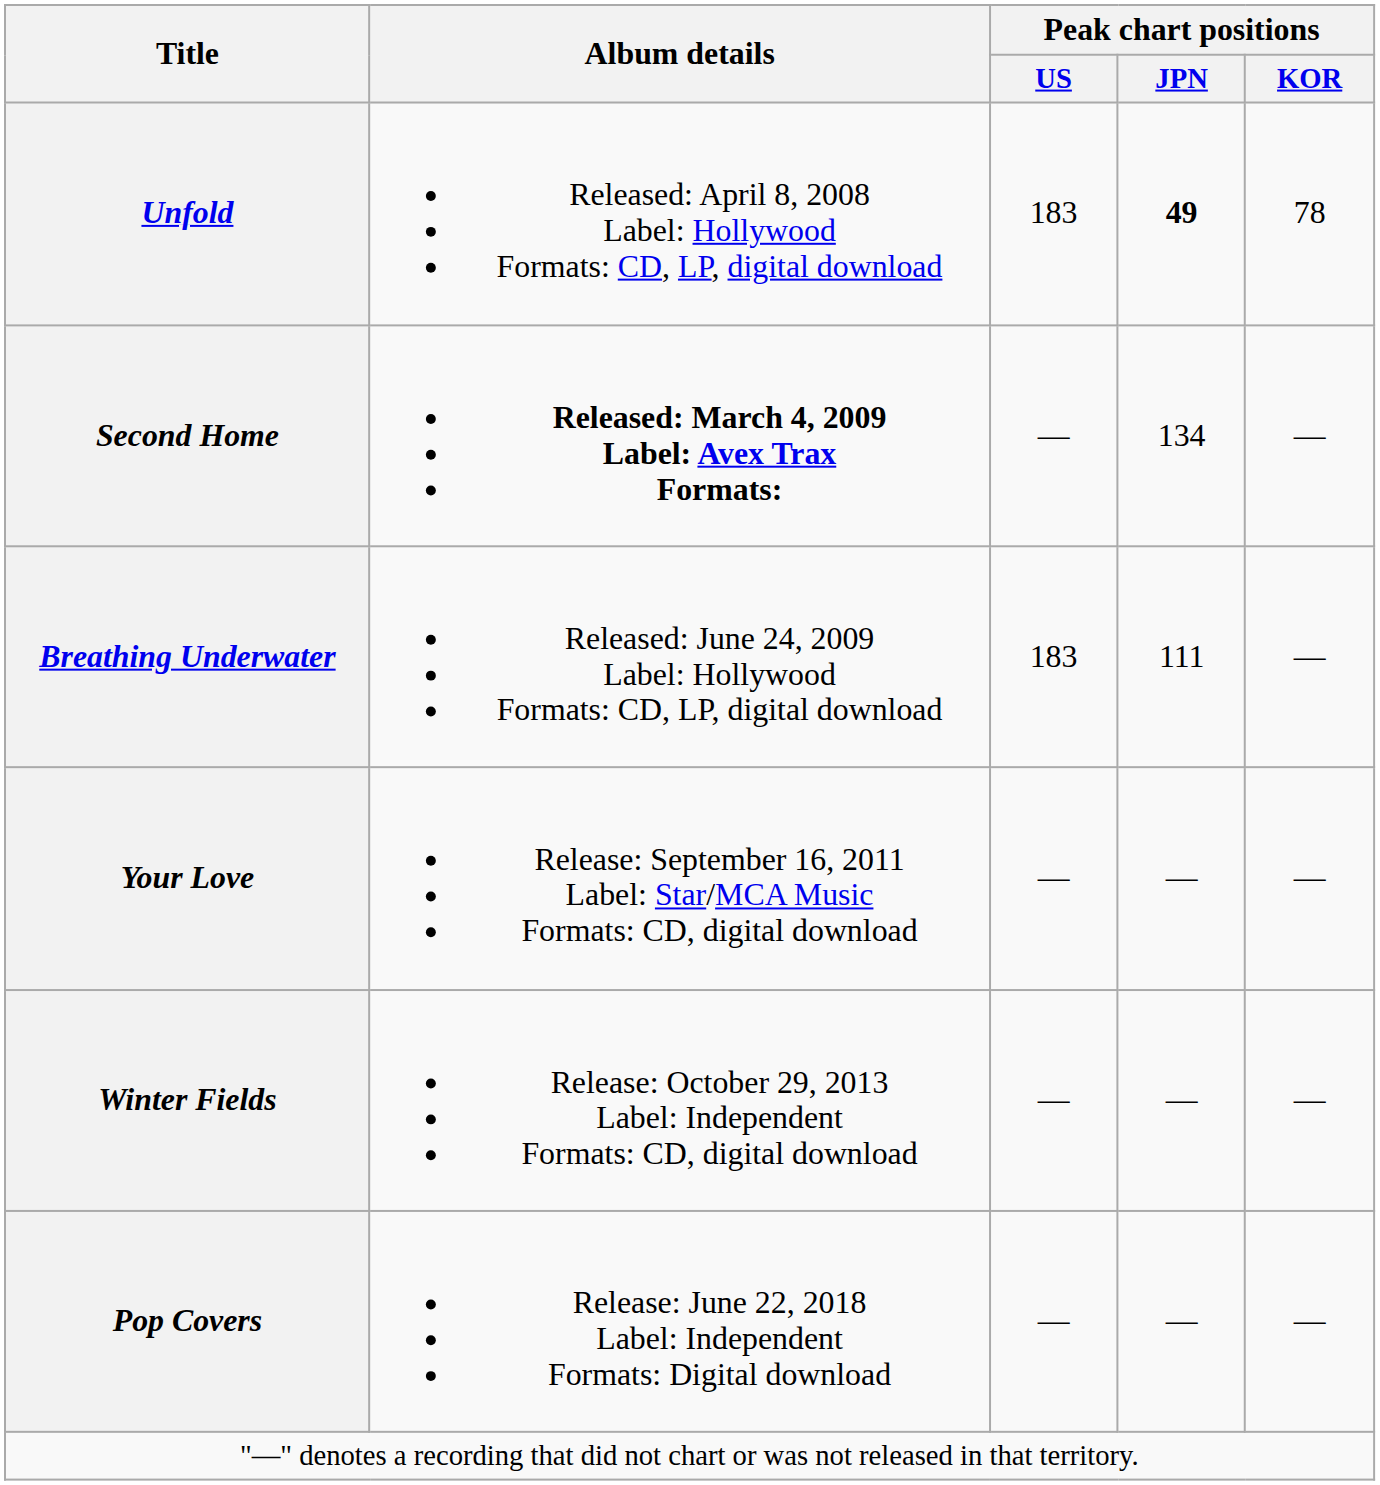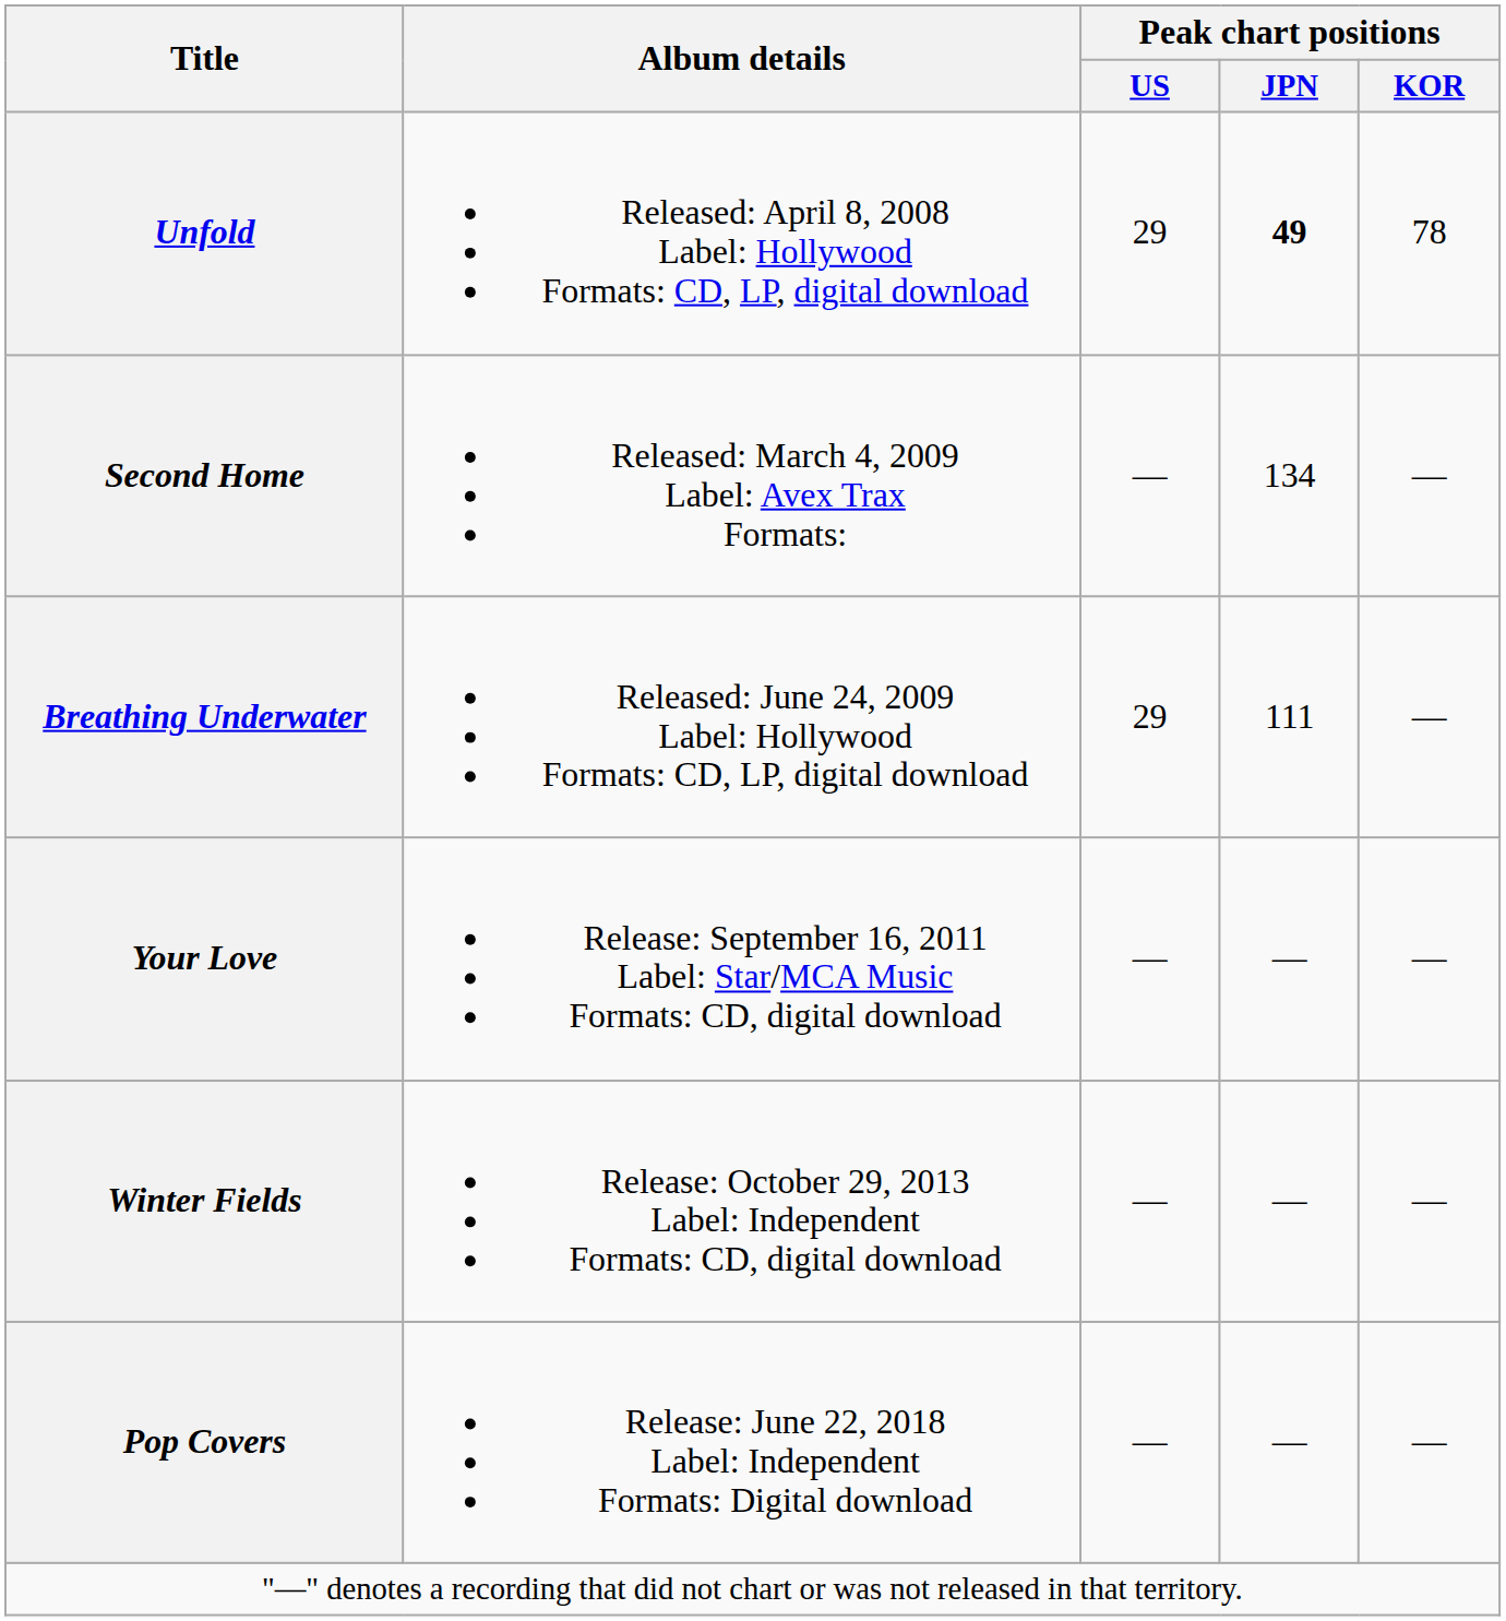 <table class="wikitable plainrowheaders" style="text-align:center;">
 <tr>
 <th scope="col" rowspan="2" style="width:11em;">Title</th>
 <th scope="col" rowspan="2" style="width:19em;">Album details</th>
 <th colspan="3" scope="col">Peak chart positions</th>
 </tr>
 <tr>
 <th scope="col" style="width:4em;font-size:90%;"><a href='#'>US</a><br></th>
 <th scope="col" style="width:4em;font-size:90%;"><a href='#'>JPN</a><br></th>
 <th scope="col" style="width:4em;font-size:90%;"><a href='#'>KOR</a><br></th>
 </tr>
 <tr>
 <th scope="row"><em><a href='#'>Unfold</a></em></th>
 <td><br><ul><li>Released: April 8, 2008</li><li>Label: <a href='#'>Hollywood</a></li><li>Formats: <a href='#'>CD</a>, <a href='#'>LP</a>, <a href='#'>digital download</a></li></ul></td>
-<td>183</td>
+<td>29</td>
 <td><strong>49</strong></td>
 <td>78</td>
 </tr>
 <tr>
 <th scope="row"><em>Second Home</em></th>
-<td><strong><br><ul><li>Released: March 4, 2009</li><li>Label: <a href='#'>Avex Trax</a></li><li>Formats:</li></ul></strong></td>
+<td><br><ul><li>Released: March 4, 2009</li><li>Label: <a href='#'>Avex Trax</a></li><li>Formats:</li></ul></td>
 <td>—</td>
 <td>134</td>
 <td>—</td>
 </tr>
 <tr>
 <th scope="row"><em><a href='#'>Breathing Underwater</a></em></th>
 <td><br><ul><li>Released: June 24, 2009</li><li>Label: Hollywood</li><li>Formats: CD, LP, digital download</li></ul></td>
-<td>183</td>
+<td>29</td>
 <td>111</td>
 <td>—</td>
 </tr>
 <tr>
 <th scope="row"><em>Your Love</em></th>
 <td><br><ul><li>Release: September 16, 2011</li><li>Label: <a href='#'>Star</a>/<a href='#'>MCA Music</a></li><li>Formats: CD, digital download</li></ul></td>
 <td>—</td>
 <td>—</td>
 <td>—</td>
 </tr>
 <tr>
 <th scope="row"><em>Winter Fields</em></th>
 <td><br><ul><li>Release: October 29, 2013</li><li>Label: Independent</li><li>Formats: CD, digital download</li></ul></td>
 <td>—</td>
 <td>—</td>
 <td>—</td>
 </tr>
 <tr>
 <th scope="row"><em>Pop Covers</em></th>
 <td><br><ul><li>Release: June 22, 2018</li><li>Label: Independent</li><li>Formats: Digital download</li></ul></td>
 <td>—</td>
 <td>—</td>
 <td>—</td>
 </tr>
 <tr>
 <td colspan="12" style="font-size:90%">"—" denotes a recording that did not chart or was not released in that territory.</td>
 </tr>
 </table>
